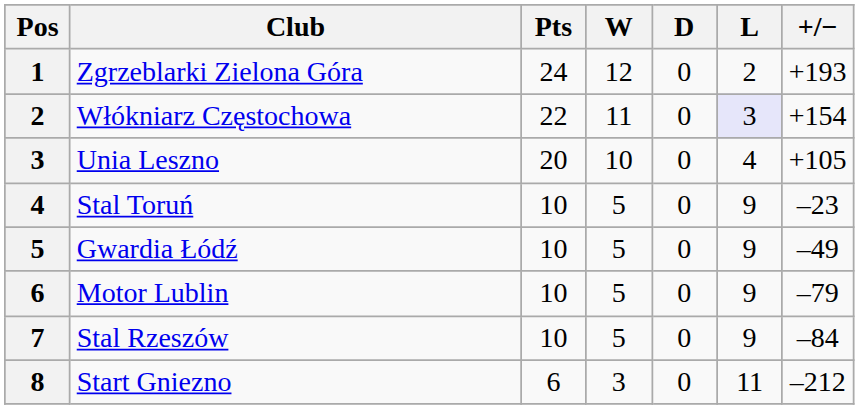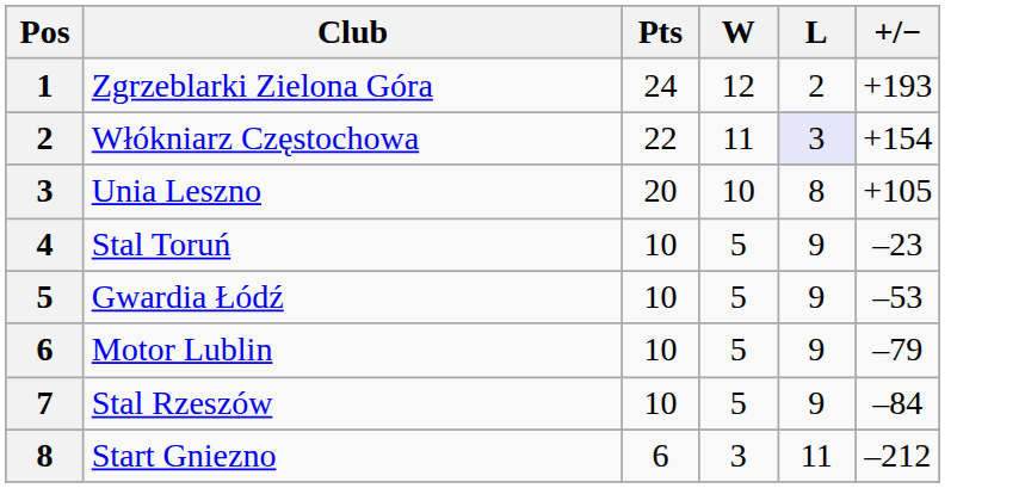 <table class="wikitable">
 <tr>
 <th width=30>Pos</th>
 <th width=250>Club</th>
 <th width=30>Pts</th>
 <th width=30>W</th>
-<th width=30>D</th>
 <th width=30>L</th>
 <th width=30>+/−</th>
 </tr>
 <tr align=center>
 <th>1</th>
 <td align=left><a href='#'>Zgrzeblarki Zielona Góra</a></td>
 <td>24</td>
 <td>12</td>
-<td>0</td>
 <td>2</td>
 <td>+193</td>
 </tr>
 <tr align=center>
 <th>2</th>
 <td align=left><a href='#'>Włókniarz Częstochowa</a></td>
 <td>22</td>
 <td>11</td>
-<td>0</td>
 <td style="background: lavender;">3</td>
 <td>+154</td>
 </tr>
 <tr align=center>
 <th>3</th>
 <td align=left><a href='#'>Unia Leszno</a></td>
 <td>20</td>
 <td>10</td>
-<td>0</td>
-<td>4</td>
+<td>8</td>
 <td>+105</td>
 </tr>
 <tr align=center>
 <th>4</th>
 <td align=left><a href='#'>Stal Toruń</a></td>
 <td>10</td>
 <td>5</td>
-<td>0</td>
 <td>9</td>
 <td>–23</td>
 </tr>
 <tr align=center>
 <th>5</th>
 <td align=left><a href='#'>Gwardia Łódź</a></td>
 <td>10</td>
 <td>5</td>
-<td>0</td>
 <td>9</td>
-<td>–49</td>
+<td>–53</td>
 </tr>
 <tr align=center>
 <th>6</th>
 <td align=left><a href='#'>Motor Lublin</a></td>
 <td>10</td>
 <td>5</td>
-<td>0</td>
 <td>9</td>
 <td>–79</td>
 </tr>
 <tr align=center>
 <th>7</th>
 <td align=left><a href='#'>Stal Rzeszów</a></td>
 <td>10</td>
 <td>5</td>
-<td>0</td>
 <td>9</td>
 <td>–84</td>
 </tr>
 <tr align=center>
 <th>8</th>
 <td align=left><a href='#'>Start Gniezno</a></td>
 <td>6</td>
 <td>3</td>
-<td>0</td>
 <td>11</td>
 <td>–212</td>
 </tr>
 </table>
